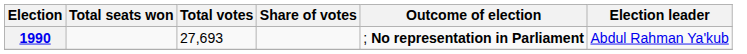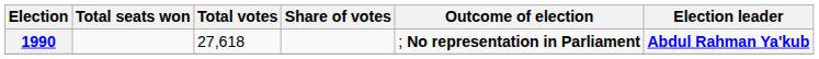 <table class="wikitable">
 <tr>
 <th>Election</th>
 <th>Total seats won</th>
 <th>Total votes</th>
 <th>Share of votes</th>
 <th>Outcome of election</th>
 <th>Election leader</th>
 </tr>
 <tr>
 <th><a href='#'>1990</a></th>
 <td></td>
-<td>27,693</td>
+<td>27,618</td>
 <td></td>
 <td>; <strong>No representation in Parliament</strong></td>
-<td><a href='#'>Abdul Rahman Ya'kub</a></td>
+<td><strong><a href='#'>Abdul Rahman Ya'kub</a></strong></td>
 </tr>
 <tr>
 </tr>
 </table>
